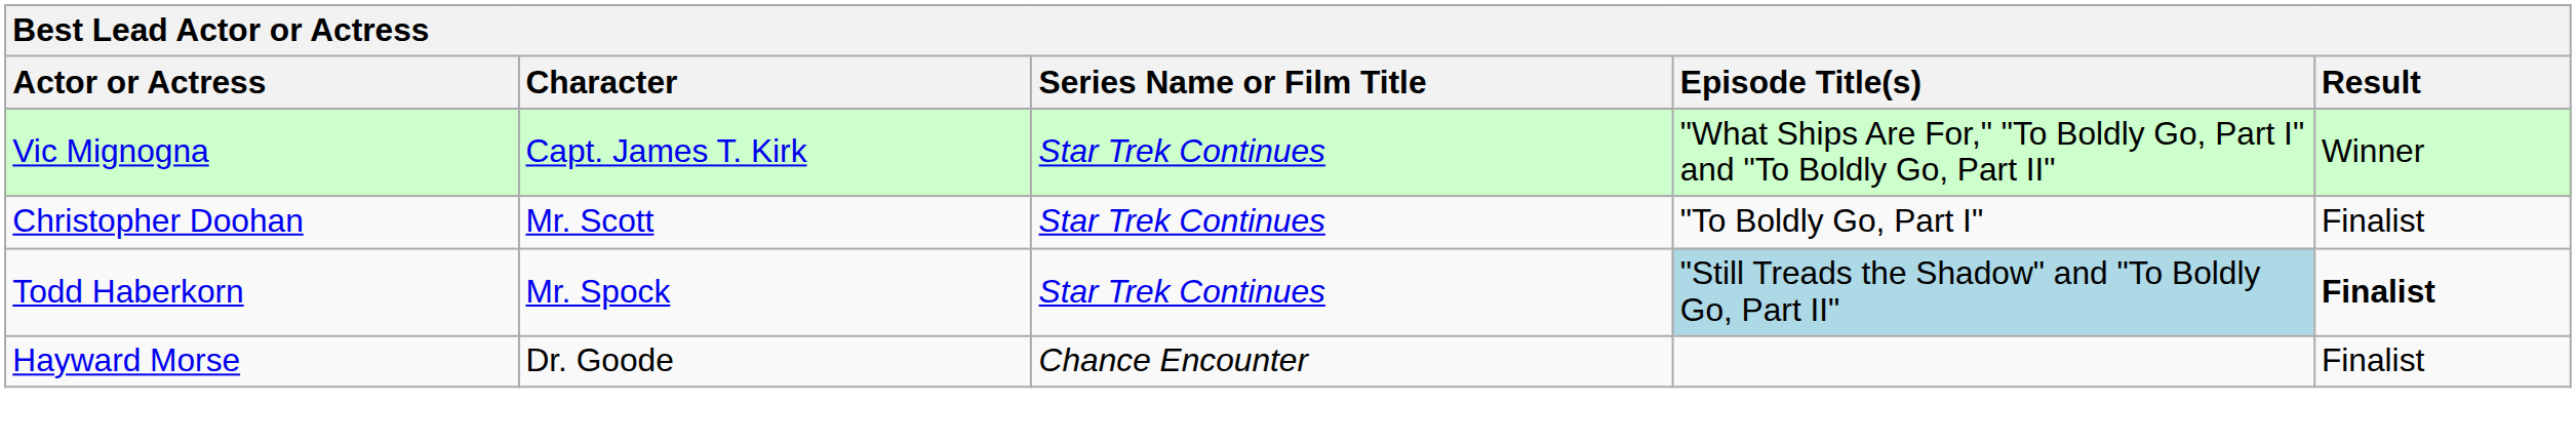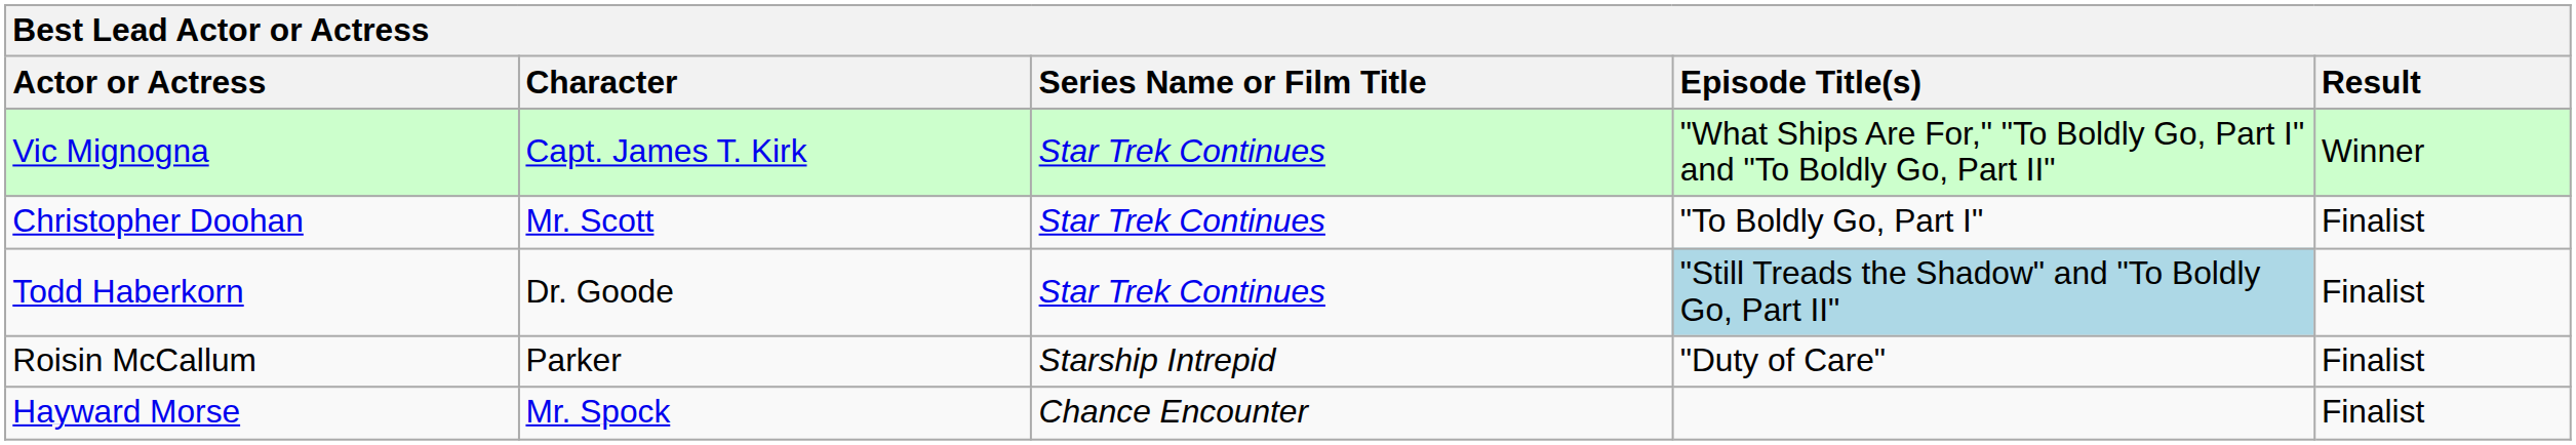 <table class="wikitable" width=100%>
 <tr>
 <th colspan="5" ! style="text-align:left;">Best Lead Actor or Actress</th>
 </tr>
 <tr>
 <th style="text-align:left; width: 20%;"><strong>Actor or Actress</strong></th>
 <th style="text-align:left; width: 20%;"><strong>Character</strong></th>
 <th style="text-align:left; width: 25%;"><strong>Series Name or Film Title</strong></th>
 <th style="text-align:left; width: 25%;"><strong>Episode Title(s)</strong></th>
 <th style="text-align:left; width: 10%;"><strong>Result</strong></th>
 </tr>
 <tr style="background-color:#ccffcc;">
 <td><a href='#'>Vic Mignogna</a></td>
 <td><a href='#'>Capt. James T. Kirk</a></td>
 <td><em><a href='#'>Star Trek Continues</a></em></td>
 <td>"What Ships Are For," "To Boldly Go, Part I" and "To Boldly Go, Part II"</td>
 <td>Winner</td>
 </tr>
 <tr>
 <td><a href='#'>Christopher Doohan</a></td>
 <td><a href='#'>Mr. Scott</a></td>
 <td><em><a href='#'>Star Trek Continues</a></em></td>
 <td>"To Boldly Go, Part I"</td>
 <td>Finalist</td>
 </tr>
 <tr>
 <td><a href='#'>Todd Haberkorn</a></td>
-<td><a href='#'>Mr. Spock</a></td>
+<td>Dr. Goode</td>
 <td><em><a href='#'>Star Trek Continues</a></em></td>
 <td style="background: lightblue;">"Still Treads the Shadow" and "To Boldly Go, Part II"</td>
-<td><strong>Finalist</strong></td>
+<td>Finalist</td>
+</tr>
+<tr>
+<td>Roisin McCallum</td>
+<td>Parker</td>
+<td><em>Starship Intrepid</em></td>
+<td>"Duty of Care"</td>
+<td>Finalist</td>
 </tr>
 <tr>
 <td><a href='#'>Hayward Morse</a></td>
-<td>Dr. Goode</td>
+<td><a href='#'>Mr. Spock</a></td>
 <td><em>Chance Encounter</em></td>
 <td></td>
 <td>Finalist</td>
 </tr>
 </table>
